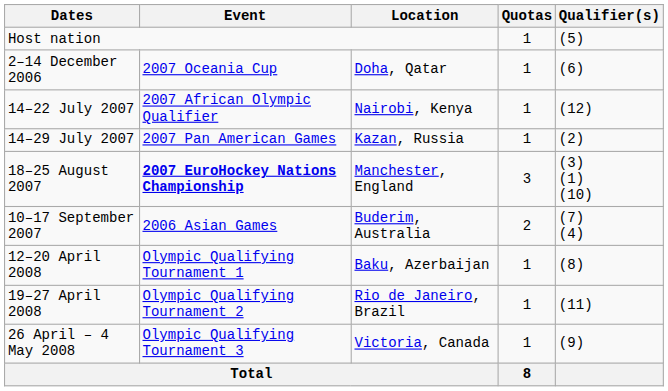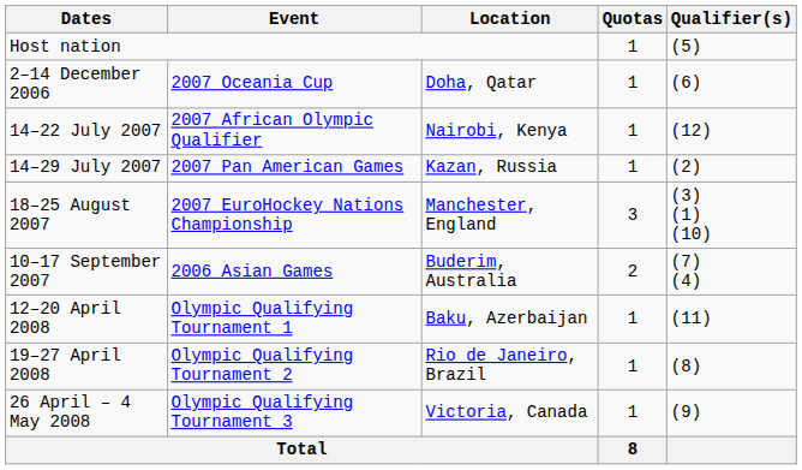 <table class="wikitable">
 <tr>
 <th>Dates</th>
 <th>Event</th>
 <th>Location</th>
 <th>Quotas</th>
 <th>Qualifier(s)</th>
 </tr>
 <tr>
 <td colspan=3>Host nation</td>
 <td align=center>1</td>
 <td> (5)</td>
 </tr>
 <tr>
 <td>2–14 December 2006</td>
 <td><a href='#'>2007 Oceania Cup</a></td>
 <td><a href='#'>Doha</a>, Qatar</td>
 <td align=center>1</td>
 <td> (6)</td>
 </tr>
 <tr>
 <td>14–22 July 2007</td>
 <td><a href='#'>2007 African Olympic Qualifier</a></td>
 <td><a href='#'>Nairobi</a>, Kenya</td>
 <td align=center>1</td>
 <td> (12)</td>
 </tr>
 <tr>
 <td>14–29 July 2007</td>
 <td><a href='#'>2007 Pan American Games</a></td>
 <td><a href='#'>Kazan</a>, Russia</td>
 <td align=center>1</td>
 <td> (2)</td>
 </tr>
 <tr>
 <td>18–25 August 2007</td>
-<td><strong><a href='#'>2007 EuroHockey Nations Championship</a></strong></td>
+<td><a href='#'>2007 EuroHockey Nations Championship</a></td>
 <td><a href='#'>Manchester</a>, England</td>
 <td align=center>3</td>
 <td> (3)<br> (1)<br> (10)</td>
 </tr>
 <tr>
 <td>10–17 September 2007</td>
 <td><a href='#'>2006 Asian Games</a></td>
 <td><a href='#'>Buderim</a>, Australia</td>
 <td align=center>2</td>
 <td> (7)<br> (4)</td>
 </tr>
 <tr>
 <td>12–20 April 2008</td>
 <td><a href='#'>Olympic Qualifying Tournament 1</a></td>
 <td><a href='#'>Baku</a>, Azerbaijan</td>
 <td align=center>1</td>
-<td> (8)</td>
+<td> (11)</td>
 </tr>
 <tr>
 <td>19–27 April 2008</td>
 <td><a href='#'>Olympic Qualifying Tournament 2</a></td>
 <td><a href='#'>Rio de Janeiro</a>, Brazil</td>
 <td align=center>1</td>
-<td> (11)</td>
+<td> (8)</td>
 </tr>
 <tr>
 <td>26 April – 4 May 2008</td>
 <td><a href='#'>Olympic Qualifying Tournament 3</a></td>
 <td><a href='#'>Victoria</a>, Canada</td>
 <td align=center>1</td>
 <td> (9)</td>
 </tr>
 <tr>
 <th colspan=3>Total</th>
 <th>8</th>
 <th></th>
 </tr>
 </table>
